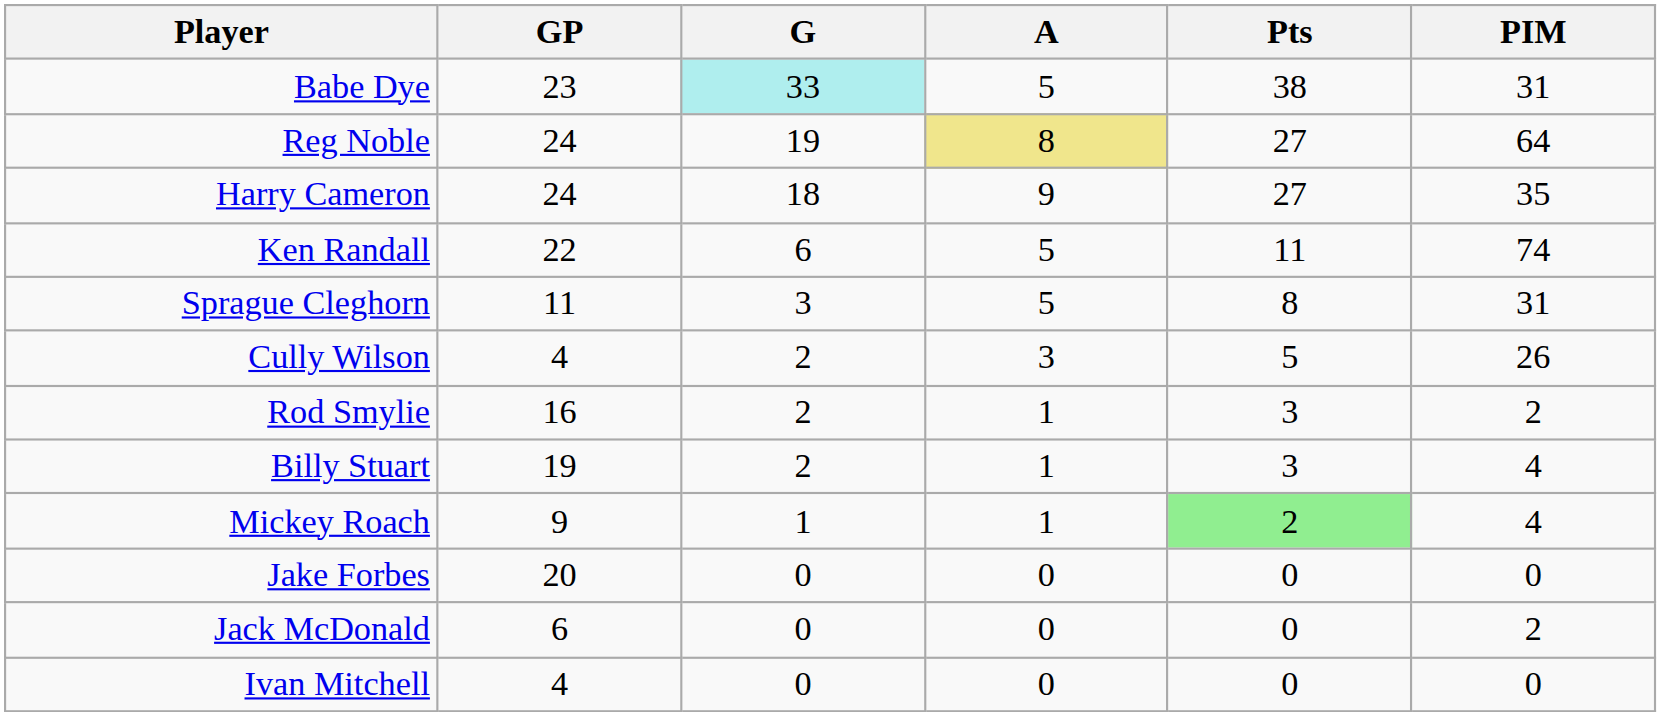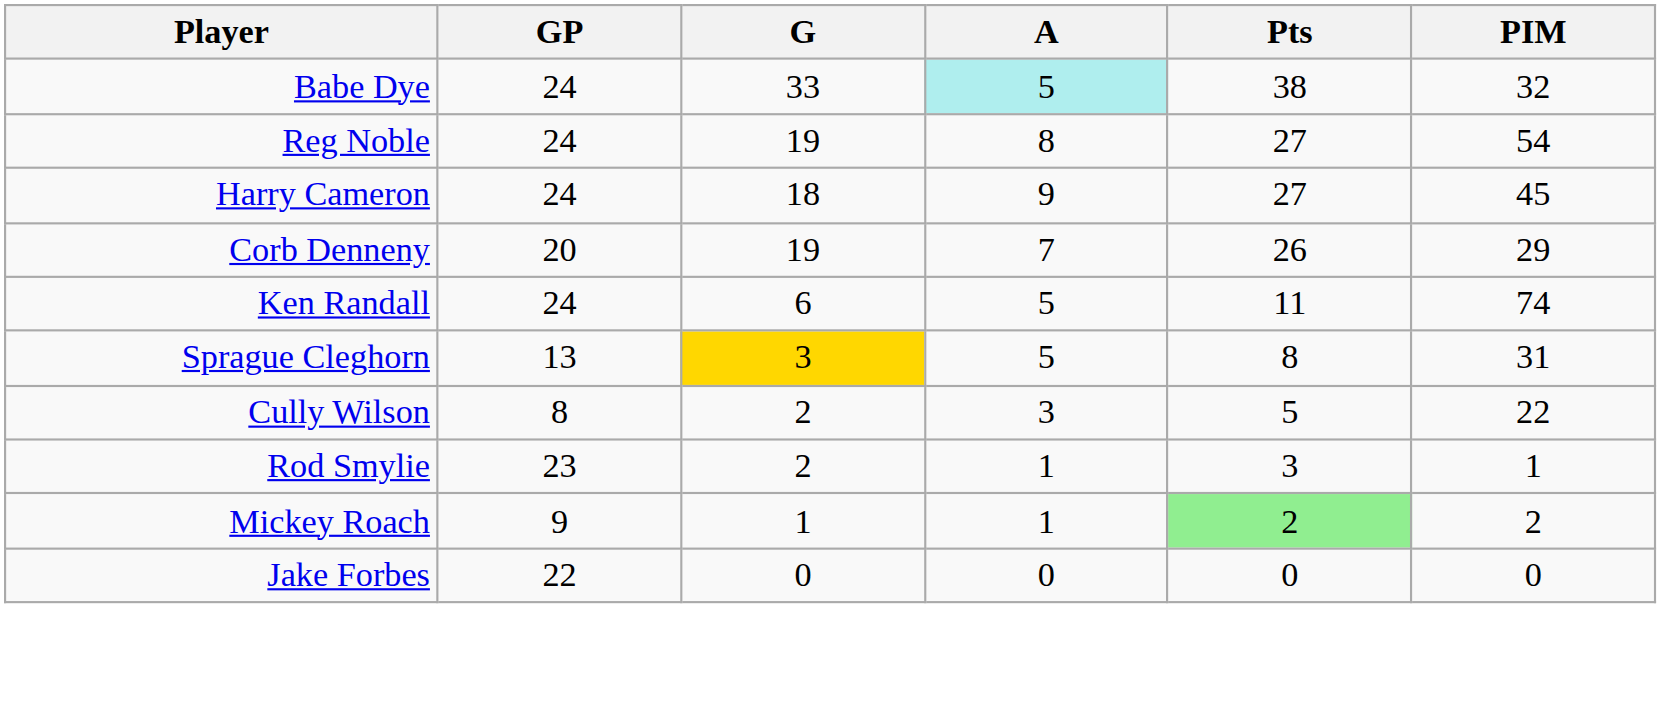 <table class="wikitable sortable">
 <tr ALIGN="center">
 <th bgcolor="#DDDDFF" width="16%">Player</th>
 <th bgcolor="#DDDDFF" width="9%">GP</th>
 <th bgcolor="#DDDDFF" width="9%">G</th>
 <th bgcolor="#DDDDFF" width="9%">A</th>
 <th bgcolor="#DDDDFF" width="9%">Pts</th>
 <th bgcolor="#DDDDFF" width="9%">PIM</th>
 </tr>
 <tr align="center">
 <td align="right"><a href='#'>Babe Dye</a></td>
-<td>23</td>
-<td style="background: paleturquoise;">33</td>
-<td>5</td>
+<td>24</td>
+<td>33</td>
+<td style="background: paleturquoise;">5</td>
 <td>38</td>
-<td>31</td>
+<td>32</td>
 </tr>
 <tr align="center">
 <td align="right"><a href='#'>Reg Noble</a></td>
 <td>24</td>
 <td>19</td>
-<td style="background: khaki;">8</td>
+<td>8</td>
 <td>27</td>
-<td>64</td>
+<td>54</td>
 </tr>
 <tr align="center">
 <td align="right"><a href='#'>Harry Cameron</a></td>
 <td>24</td>
 <td>18</td>
 <td>9</td>
 <td>27</td>
-<td>35</td>
+<td>45</td>
+</tr>
+<tr align="center">
+<td align="right"><a href='#'>Corb Denneny</a></td>
+<td>20</td>
+<td>19</td>
+<td>7</td>
+<td>26</td>
+<td>29</td>
 </tr>
 <tr align="center">
 <td align="right"><a href='#'>Ken Randall</a></td>
-<td>22</td>
+<td>24</td>
 <td>6</td>
 <td>5</td>
 <td>11</td>
 <td>74</td>
 </tr>
 <tr align="center">
 <td align="right"><a href='#'>Sprague Cleghorn</a></td>
-<td>11</td>
-<td>3</td>
+<td>13</td>
+<td style="background: gold;">3</td>
 <td>5</td>
 <td>8</td>
 <td>31</td>
 </tr>
 <tr align="center">
 <td align="right"><a href='#'>Cully Wilson</a></td>
-<td>4</td>
+<td>8</td>
 <td>2</td>
 <td>3</td>
 <td>5</td>
-<td>26</td>
+<td>22</td>
 </tr>
 <tr align="center">
 <td align="right"><a href='#'>Rod Smylie</a></td>
-<td>16</td>
+<td>23</td>
 <td>2</td>
 <td>1</td>
 <td>3</td>
-<td>2</td>
-</tr>
-<tr align="center">
-<td align="right"><a href='#'>Billy Stuart</a></td>
-<td>19</td>
-<td>2</td>
 <td>1</td>
-<td>3</td>
-<td>4</td>
 </tr>
 <tr align="center">
 <td align="right"><a href='#'>Mickey Roach</a></td>
 <td>9</td>
 <td>1</td>
 <td>1</td>
 <td style="background: lightgreen;">2</td>
-<td>4</td>
+<td>2</td>
 </tr>
 <tr align="center">
 <td align="right"><a href='#'>Jake Forbes</a></td>
-<td>20</td>
-<td>0</td>
-<td>0</td>
-<td>0</td>
-<td>0</td>
-</tr>
-<tr align="center">
-<td align="right"><a href='#'>Jack McDonald</a></td>
-<td>6</td>
-<td>0</td>
-<td>0</td>
-<td>0</td>
-<td>2</td>
-</tr>
-<tr align="center">
-<td align="right"><a href='#'>Ivan Mitchell</a></td>
-<td>4</td>
+<td>22</td>
 <td>0</td>
 <td>0</td>
 <td>0</td>
 <td>0</td>
 </tr>
 </table>
